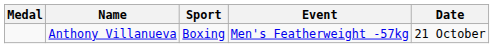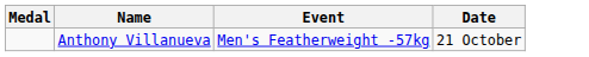 <table class="wikitable" style="font-size:100%; text-align:center;">
 <tr>
 <th>Medal</th>
 <th>Name</th>
-<th>Sport</th>
 <th>Event</th>
 <th>Date</th>
 </tr>
 <tr>
 <td></td>
 <td align=left><a href='#'>Anthony Villanueva</a></td>
-<td> <a href='#'>Boxing</a></td>
 <td><a href='#'>Men's Featherweight -57kg</a></td>
 <td>21 October</td>
 </tr>
 </table>
